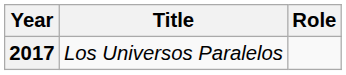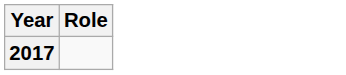 <table class="wikitable plainrowheaders">
 <tr>
 <th>Year</th>
-<th>Title</th>
 <th>Role</th>
 </tr>
 <tr>
 <th scope="row">2017</th>
-<td><em>Los Universos Paralelos</em></td>
 <td></td>
 </tr>
 </table>
